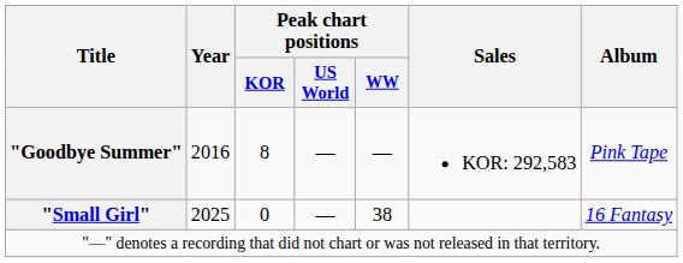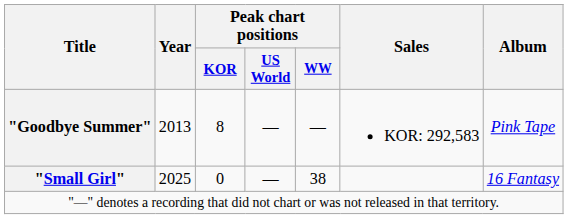 <table class="wikitable plainrowheaders" style="text-align:center">
 <tr>
 <th scope="col" rowspan="2">Title</th>
 <th scope="col" rowspan="2">Year</th>
 <th scope="col" colspan="3">Peak chart positions</th>
 <th scope="col" rowspan="2">Sales<br></th>
 <th scope="col" rowspan="2">Album</th>
 </tr>
 <tr>
 <th style="width:3em;font-size:90%"><a href='#'>KOR</a><br></th>
 <th style="width:3em;font-size:90%"><a href='#'>US<br>World</a><br></th>
 <th scope="col" style="width:2.75em;font-size:85%"><a href='#'>WW</a><br></th>
 </tr>
 <tr>
 <th scope="row">"Goodbye Summer"<br></th>
-<td>2016</td>
+<td>2013</td>
 <td>8</td>
 <td>—</td>
 <td>—</td>
 <td><br><ul><li>KOR: 292,583</li></ul></td>
 <td><em><a href='#'>Pink Tape</a></em></td>
 </tr>
 <tr>
 <th scope="row">"<a href='#'>Small Girl</a>"<br></th>
 <td>2025</td>
 <td>0</td>
 <td>—</td>
 <td>38</td>
 <td></td>
 <td><em><a href='#'>16 Fantasy</a></em></td>
 </tr>
 <tr>
 <td colspan="7" style="font-size:85%">"—" denotes a recording that did not chart or was not released in that territory.</td>
 </tr>
 </table>
